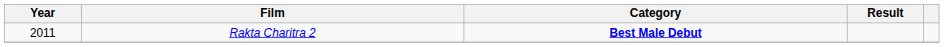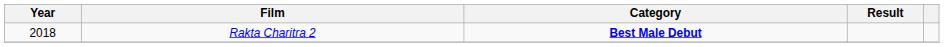 <table class="wikitable sortable" style="width:100%;">
 <tr>
 <th style="width:5%;">Year</th>
 <th style="width:25%;">Film</th>
 <th style="width:25%;">Category</th>
 <th style="width:5%;">Result</th>
 <th style="width:1%;" class="unsortable"></th>
 </tr>
 <tr>
-<td style="text-align:center;">2011</td>
+<td style="text-align:center;">2018</td>
 <td style="text-align:center;"><em><a href='#'>Rakta Charitra 2</a></em></td>
 <td style="text-align:center;"><strong><a href='#'>Best Male Debut</a></strong></td>
 <td></td>
 <td></td>
 </tr>
 <tr>
 </tr>
 </table>
